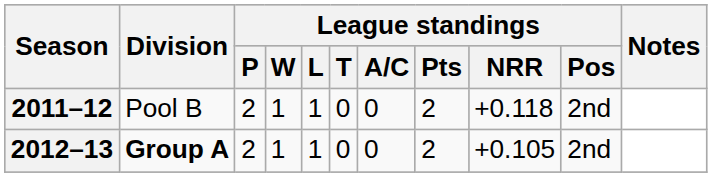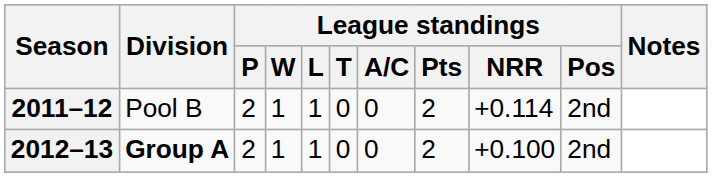 <table class="wikitable sortable">
 <tr>
 <th scope="col" rowspan="2">Season</th>
 <th scope="col" rowspan="2">Division</th>
 <th scope="col" colspan="8">League standings</th>
 <th scope="col" rowspan="2">Notes</th>
 </tr>
 <tr>
 <th scope="col">P</th>
 <th scope="col">W</th>
 <th scope="col">L</th>
 <th scope="col">T</th>
 <th scope="col">A/C</th>
 <th scope="col">Pts</th>
 <th scope="col">NRR</th>
 <th scope="col">Pos</th>
 </tr>
 <tr>
 <th scope="row">2011–12</th>
 <td>Pool B</td>
 <td>2</td>
 <td>1</td>
 <td>1</td>
 <td>0</td>
 <td>0</td>
 <td>2</td>
-<td>+0.118</td>
+<td>+0.114</td>
 <td>2nd</td>
 <td style="background: white;"></td>
 </tr>
 <tr>
 <th scope="row">2012–13</th>
 <td><strong>Group A</strong></td>
 <td>2</td>
 <td>1</td>
 <td>1</td>
 <td>0</td>
 <td>0</td>
 <td>2</td>
-<td>+0.105</td>
+<td>+0.100</td>
 <td>2nd</td>
 <td style="background: white;"></td>
 </tr>
 </table>
